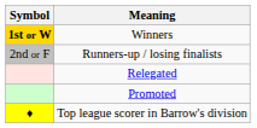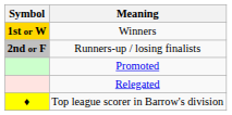 <table class="wikitable" style="text-align:center">
 <tr>
 <th scope="col">Symbol</th>
 <th scope="col">Meaning</th>
 </tr>
 <tr>
 <td style="background:gold"><strong>1st <small>or</small> W</strong></td>
 <td>Winners</td>
 </tr>
 <tr>
-<td style="background:silver">2nd <small>or</small> F</td>
+<td style="background:silver"><strong>2nd <small>or</small> F</strong></td>
 <td>Runners-up / losing finalists</td>
+</tr>
+<tr>
+<td style="background:#cfc"></td>
+<td><a href='#'>Promoted</a></td>
 </tr>
 <tr>
 <td style="background:MistyRose"></td>
 <td><a href='#'>Relegated</a></td>
 </tr>
 <tr>
-<td style="background:#cfc"></td>
-<td><a href='#'>Promoted</a></td>
-</tr>
-<tr>
 <td style="background:yellow">♦</td>
 <td>Top league scorer in Barrow's division</td>
 </tr>
 </table>
